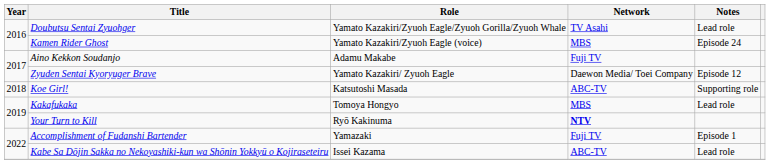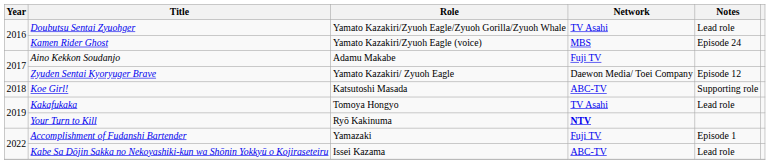 <table class="wikitable">
 <tr>
 <th>Year</th>
 <th>Title</th>
 <th>Role</th>
 <th>Network</th>
 <th>Notes</th>
 <th></th>
 </tr>
 <tr>
 <td rowspan="2">2016</td>
 <td><em><a href='#'>Doubutsu Sentai Zyuohger</a></em></td>
 <td>Yamato Kazakiri/Zyuoh Eagle/Zyuoh Gorilla/Zyuoh Whale</td>
 <td><a href='#'>TV Asahi</a></td>
 <td>Lead role</td>
 <td></td>
 </tr>
 <tr>
 <td><em><a href='#'>Kamen Rider Ghost</a></em></td>
 <td>Yamato Kazakiri/Zyuoh Eagle (voice)</td>
 <td><a href='#'>MBS</a></td>
 <td>Episode 24</td>
 <td></td>
 </tr>
 <tr>
 <td rowspan="2">2017</td>
 <td><em>Aino Kekkon Soudanjo</em></td>
 <td>Adamu Makabe</td>
 <td><a href='#'>Fuji TV</a></td>
 <td></td>
 <td></td>
 </tr>
 <tr>
 <td><em><a href='#'>Zyuden Sentai Kyoryuger Brave</a></em></td>
 <td>Yamato Kazakiri/ Zyuoh Eagle</td>
 <td>Daewon Media/ Toei Company</td>
 <td>Episode 12</td>
 <td></td>
 </tr>
 <tr>
 <td>2018</td>
 <td><em><a href='#'>Koe Girl!</a></em></td>
 <td>Katsutoshi Masada</td>
 <td><a href='#'>ABC-TV</a></td>
 <td>Supporting role</td>
 <td></td>
 </tr>
 <tr>
 <td rowspan="2">2019</td>
 <td><em><a href='#'>Kakafukaka</a></em></td>
 <td>Tomoya Hongyo</td>
-<td><a href='#'>MBS</a></td>
+<td><a href='#'>TV Asahi</a></td>
 <td>Lead role</td>
 <td></td>
 </tr>
 <tr>
 <td><em><a href='#'>Your Turn to Kill</a></em></td>
 <td>Ryō Kakinuma</td>
 <td><strong><a href='#'>NTV</a></strong></td>
 <td></td>
 <td></td>
 </tr>
 <tr>
 <td rowspan="2">2022</td>
 <td><em><a href='#'>Accomplishment of Fudanshi Bartender</a></em></td>
 <td>Yamazaki</td>
 <td><a href='#'>Fuji TV</a></td>
 <td>Episode 1</td>
 <td></td>
 </tr>
 <tr>
 <td><em><a href='#'>Kabe Sa Dōjin Sakka no Nekoyashiki-kun wa Shōnin Yokkyū o Kojiraseteiru</a></em></td>
 <td>Issei Kazama</td>
 <td><a href='#'>ABC-TV</a></td>
 <td>Lead role</td>
 <td></td>
 </tr>
 <tr>
 </tr>
 </table>
